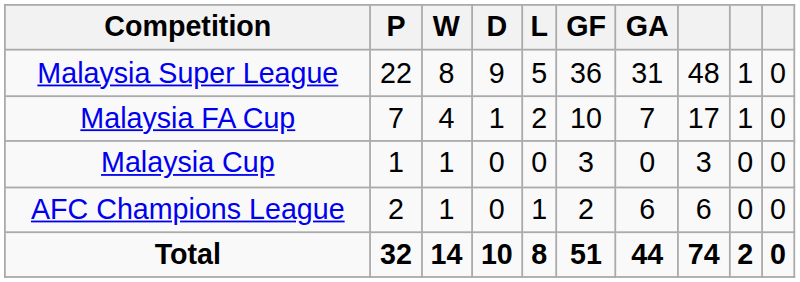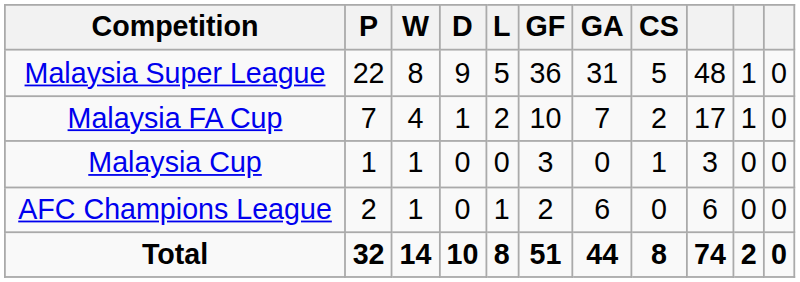 <table class="wikitable" style="text-align:center;width:50%;">
 <tr>
 <th>Competition</th>
 <th>P</th>
 <th>W</th>
 <th>D</th>
 <th>L</th>
 <th>GF</th>
 <th>GA</th>
+<th>CS</th>
 <th></th>
 <th></th>
 <th></th>
 </tr>
 <tr>
 <td><a href='#'>Malaysia Super League</a></td>
 <td>22</td>
 <td>8</td>
 <td>9</td>
 <td>5</td>
 <td>36</td>
 <td>31</td>
+<td>5</td>
 <td>48</td>
 <td>1</td>
 <td>0</td>
 </tr>
 <tr>
 <td><a href='#'>Malaysia FA Cup</a></td>
 <td>7</td>
 <td>4</td>
 <td>1</td>
 <td>2</td>
 <td>10</td>
 <td>7</td>
+<td>2</td>
 <td>17</td>
 <td>1</td>
 <td>0</td>
 </tr>
 <tr>
 <td><a href='#'>Malaysia Cup</a></td>
 <td>1</td>
 <td>1</td>
 <td>0</td>
 <td>0</td>
 <td>3</td>
 <td>0</td>
+<td>1</td>
 <td>3</td>
 <td>0</td>
 <td>0</td>
 </tr>
 <tr>
 <td><a href='#'>AFC Champions League</a></td>
 <td>2</td>
 <td>1</td>
 <td>0</td>
 <td>1</td>
 <td>2</td>
 <td>6</td>
+<td>0</td>
 <td>6</td>
 <td>0</td>
 <td>0</td>
 </tr>
 <tr>
 <td><strong>Total</strong></td>
 <td><strong>32</strong></td>
 <td><strong>14</strong></td>
 <td><strong>10</strong></td>
 <td><strong>8</strong></td>
 <td><strong>51</strong></td>
 <td><strong>44</strong></td>
+<td><strong>8</strong></td>
 <td><strong>74</strong></td>
 <td><strong>2</strong></td>
 <td><strong>0</strong></td>
 </tr>
 </table>
